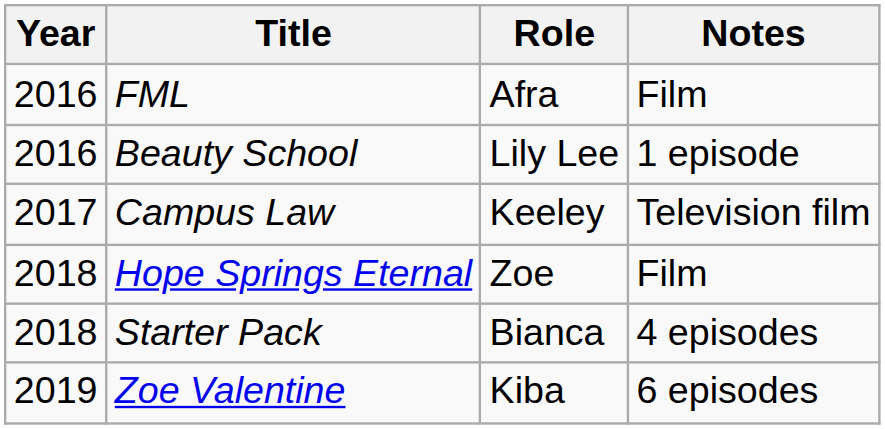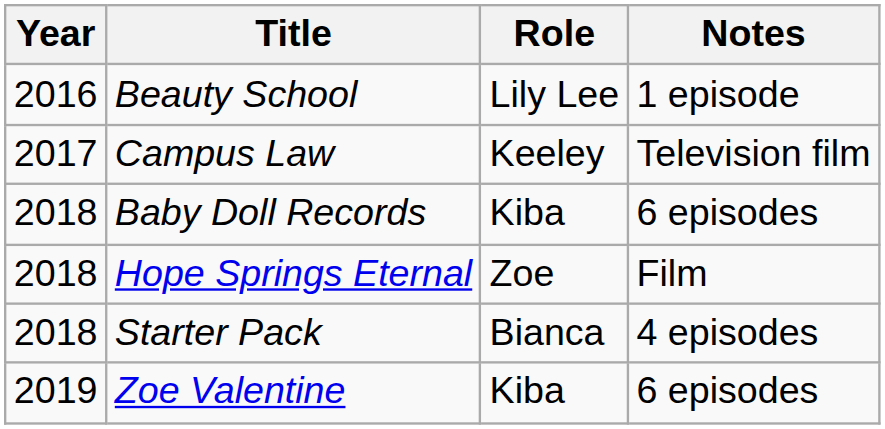 <table class="wikitable unsortable">
 <tr>
 <th>Year</th>
 <th>Title</th>
 <th>Role</th>
 <th>Notes</th>
-</tr>
-<tr>
-<td>2016</td>
-<td><em>FML</em></td>
-<td>Afra</td>
-<td>Film</td>
 </tr>
 <tr>
 <td>2016</td>
 <td><em>Beauty School</em></td>
 <td>Lily Lee</td>
 <td>1 episode</td>
 </tr>
 <tr>
 <td>2017</td>
 <td><em>Campus Law</em></td>
 <td>Keeley</td>
 <td>Television film</td>
+</tr>
+<tr>
+<td>2018</td>
+<td><em>Baby Doll Records</em></td>
+<td>Kiba</td>
+<td>6 episodes</td>
 </tr>
 <tr>
 <td>2018</td>
 <td><em><a href='#'>Hope Springs Eternal</a></em></td>
 <td>Zoe</td>
 <td>Film</td>
 </tr>
 <tr>
 <td>2018</td>
 <td><em>Starter Pack</em></td>
 <td>Bianca</td>
 <td>4 episodes</td>
 </tr>
 <tr>
 <td>2019</td>
 <td><em><a href='#'>Zoe Valentine</a></em></td>
 <td>Kiba</td>
 <td>6 episodes</td>
 </tr>
 </table>
